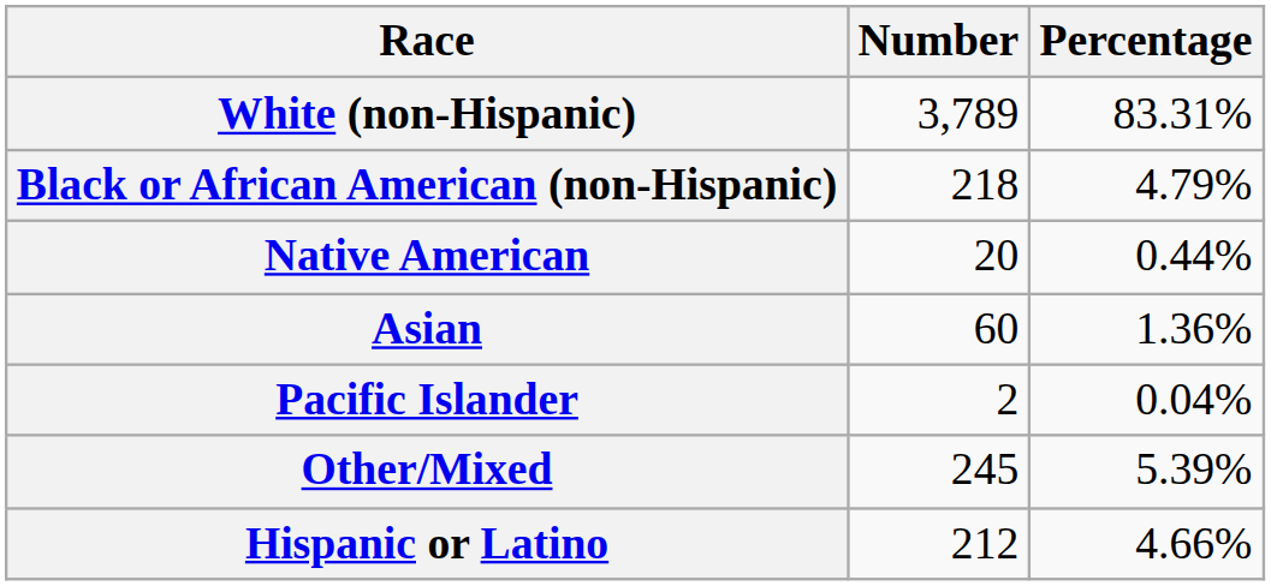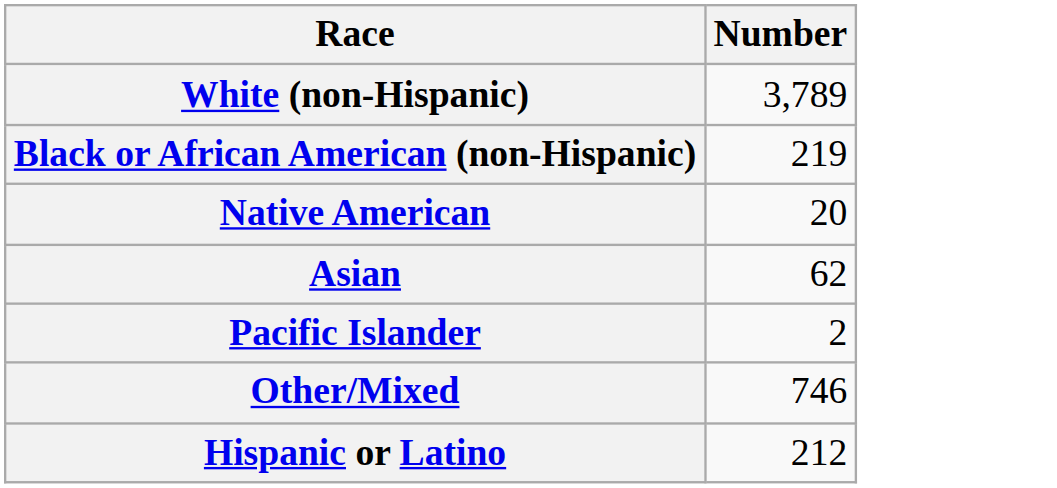 <table class="wikitable" style="text-align:right">
 <tr>
 <th scope="col">Race</th>
 <th scope="col">Number</th>
-<th scope="col">Percentage</th>
 </tr>
 <tr>
 <th scope="row"><a href='#'>White</a> (non-Hispanic)</th>
 <td>3,789</td>
-<td>83.31%</td>
 </tr>
 <tr>
 <th scope="row"><a href='#'>Black or African American</a> (non-Hispanic)</th>
-<td>218</td>
-<td>4.79%</td>
+<td>219</td>
 </tr>
 <tr>
 <th scope="row"><a href='#'>Native American</a></th>
 <td>20</td>
-<td>0.44%</td>
 </tr>
 <tr>
 <th scope="row"><a href='#'>Asian</a></th>
-<td>60</td>
-<td>1.36%</td>
+<td>62</td>
 </tr>
 <tr>
 <th scope="row"><a href='#'>Pacific Islander</a></th>
 <td>2</td>
-<td>0.04%</td>
 </tr>
 <tr>
 <th scope="row"><a href='#'>Other/Mixed</a></th>
-<td>245</td>
-<td>5.39%</td>
+<td>746</td>
 </tr>
 <tr>
 <th scope="row"><a href='#'>Hispanic</a> or <a href='#'>Latino</a></th>
 <td>212</td>
-<td>4.66%</td>
 </tr>
 </table>
